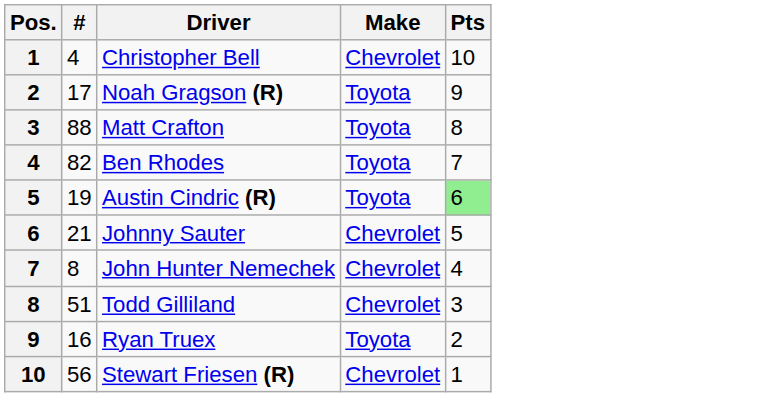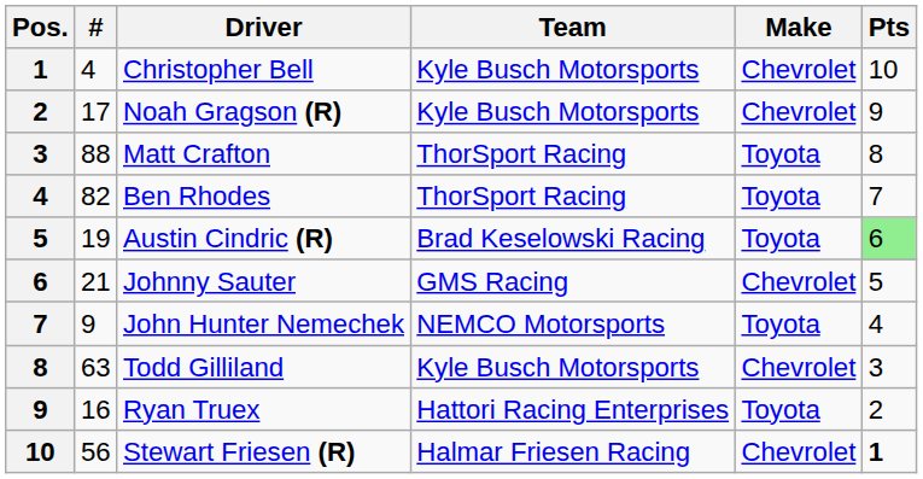 <table class="wikitable" style="font-size:95%">
 <tr>
 <th>Pos.</th>
 <th>#</th>
 <th>Driver</th>
+<th>Team</th>
 <th>Make</th>
 <th>Pts</th>
 </tr>
 <tr>
 <th>1</th>
 <td>4</td>
 <td><a href='#'>Christopher Bell</a></td>
+<td><a href='#'>Kyle Busch Motorsports</a></td>
 <td><a href='#'>Chevrolet</a></td>
 <td>10</td>
 </tr>
 <tr>
 <th>2</th>
 <td>17</td>
 <td><a href='#'>Noah Gragson</a> <strong>(R)</strong></td>
-<td><a href='#'>Toyota</a></td>
+<td><a href='#'>Kyle Busch Motorsports</a></td>
+<td><a href='#'>Chevrolet</a></td>
 <td>9</td>
 </tr>
 <tr>
 <th>3</th>
 <td>88</td>
 <td><a href='#'>Matt Crafton</a></td>
+<td><a href='#'>ThorSport Racing</a></td>
 <td><a href='#'>Toyota</a></td>
 <td>8</td>
 </tr>
 <tr>
 <th>4</th>
 <td>82</td>
 <td><a href='#'>Ben Rhodes</a></td>
+<td><a href='#'>ThorSport Racing</a></td>
 <td><a href='#'>Toyota</a></td>
 <td>7</td>
 </tr>
 <tr>
 <th>5</th>
 <td>19</td>
 <td><a href='#'>Austin Cindric</a> <strong>(R)</strong></td>
+<td><a href='#'>Brad Keselowski Racing</a></td>
 <td><a href='#'>Toyota</a></td>
 <td style="background: lightgreen;">6</td>
 </tr>
 <tr>
 <th>6</th>
 <td>21</td>
 <td><a href='#'>Johnny Sauter</a></td>
+<td><a href='#'>GMS Racing</a></td>
 <td><a href='#'>Chevrolet</a></td>
 <td>5</td>
 </tr>
 <tr>
 <th>7</th>
-<td>8</td>
+<td>9</td>
 <td><a href='#'>John Hunter Nemechek</a></td>
-<td><a href='#'>Chevrolet</a></td>
+<td><a href='#'>NEMCO Motorsports</a></td>
+<td><a href='#'>Toyota</a></td>
 <td>4</td>
 </tr>
 <tr>
 <th>8</th>
-<td>51</td>
+<td>63</td>
 <td><a href='#'>Todd Gilliland</a></td>
+<td><a href='#'>Kyle Busch Motorsports</a></td>
 <td><a href='#'>Chevrolet</a></td>
 <td>3</td>
 </tr>
 <tr>
 <th>9</th>
 <td>16</td>
 <td><a href='#'>Ryan Truex</a></td>
+<td><a href='#'>Hattori Racing Enterprises</a></td>
 <td><a href='#'>Toyota</a></td>
 <td>2</td>
 </tr>
 <tr>
 <th>10</th>
 <td>56</td>
 <td><a href='#'>Stewart Friesen</a> <strong>(R)</strong></td>
+<td><a href='#'>Halmar Friesen Racing</a></td>
 <td><a href='#'>Chevrolet</a></td>
-<td>1</td>
+<td><strong>1</strong></td>
 </tr>
 </table>
